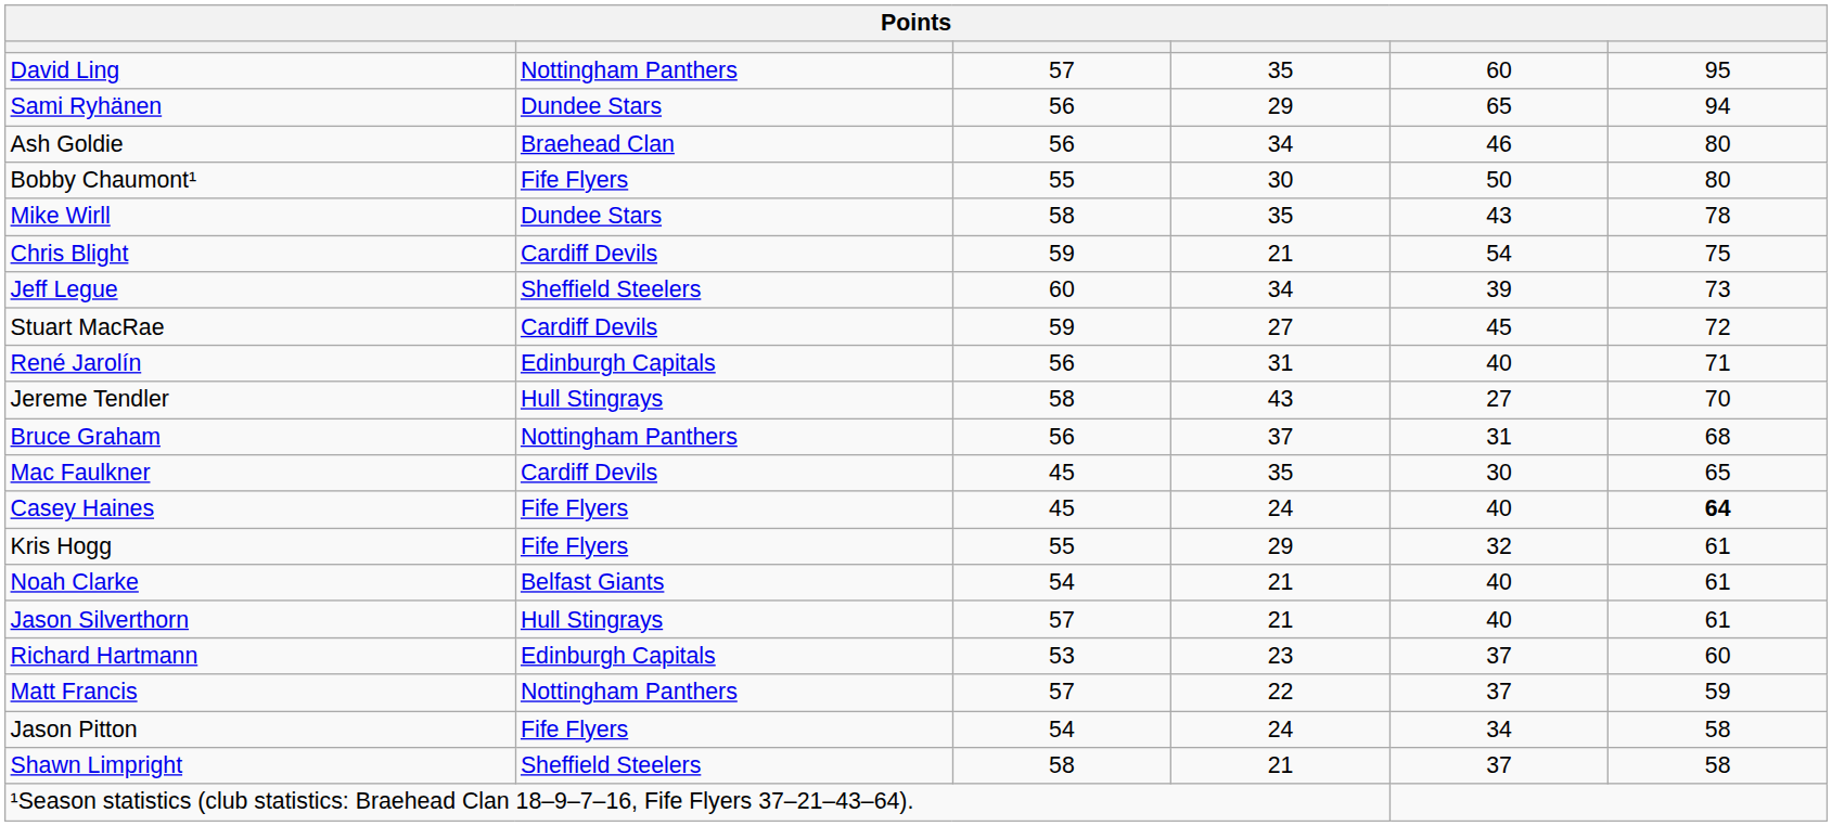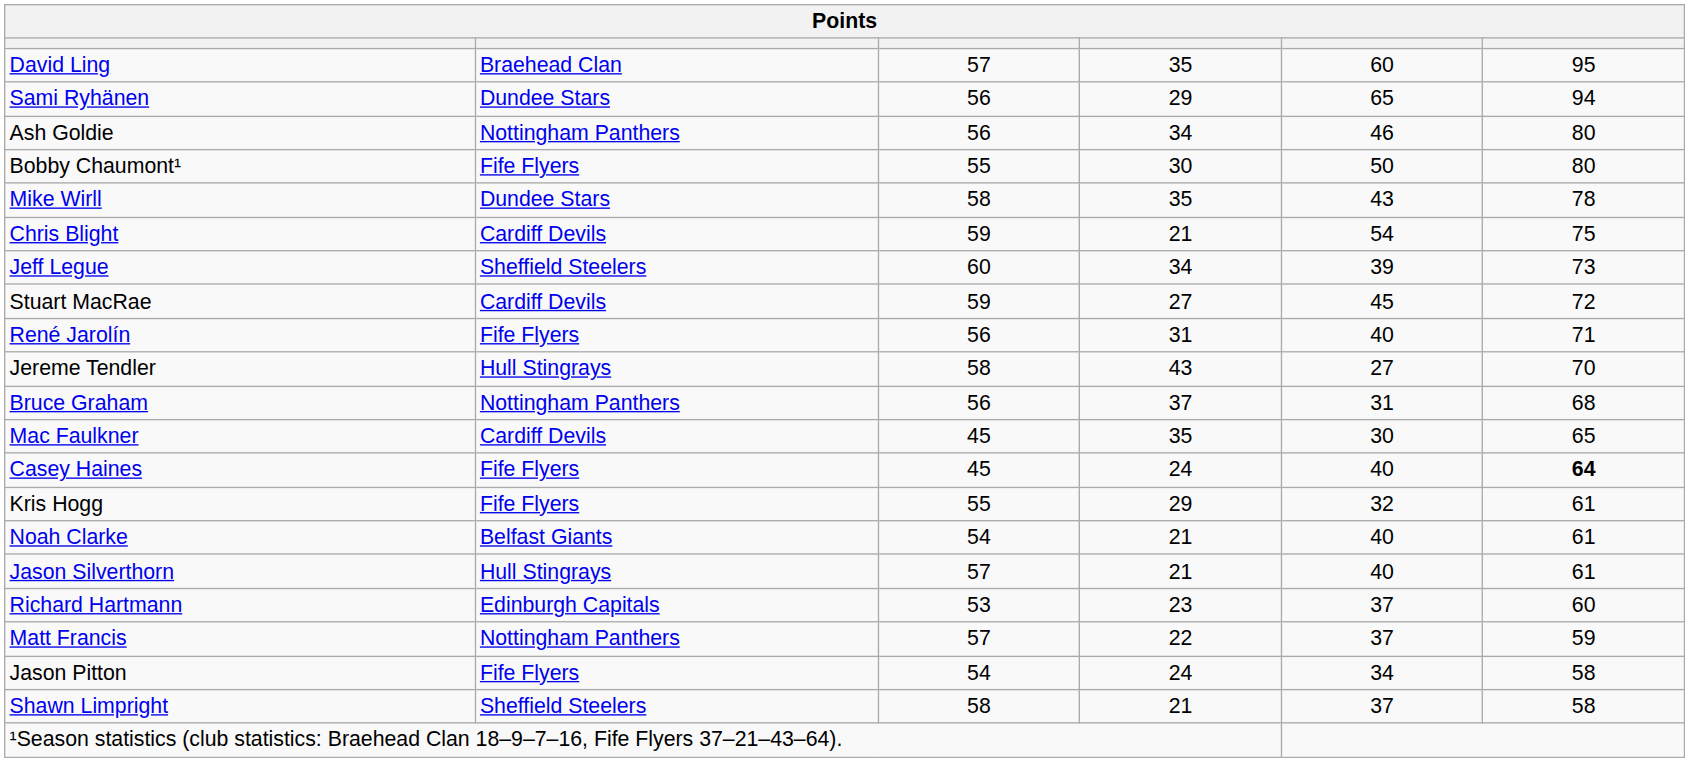 <table class="wikitable collapsible" style="width: 100%">
 <tr>
 <th colspan=6>Points</th>
 </tr>
 <tr>
 <th width="28%"></th>
 <th width="24%"></th>
 <th width="12%"></th>
 <th width="12%"></th>
 <th width="12%"></th>
 <th width="12%"></th>
 </tr>
 <tr align=center>
 <td align=left> <a href='#'>David Ling</a></td>
-<td align=left><a href='#'>Nottingham Panthers</a></td>
+<td align=left><a href='#'>Braehead Clan</a></td>
 <td>57</td>
 <td>35</td>
 <td>60</td>
 <td>95</td>
 </tr>
 <tr align=center>
 <td align=left> <a href='#'>Sami Ryhänen</a></td>
 <td align=left><a href='#'>Dundee Stars</a></td>
 <td>56</td>
 <td>29</td>
 <td>65</td>
 <td>94</td>
 </tr>
 <tr align=center>
 <td align=left> Ash Goldie</td>
-<td align=left><a href='#'>Braehead Clan</a></td>
+<td align=left><a href='#'>Nottingham Panthers</a></td>
 <td>56</td>
 <td>34</td>
 <td>46</td>
 <td>80</td>
 </tr>
 <tr align=center>
 <td align=left> Bobby Chaumont¹</td>
 <td align=left><a href='#'>Fife Flyers</a></td>
 <td>55</td>
 <td>30</td>
 <td>50</td>
 <td>80</td>
 </tr>
 <tr align=center>
 <td align=left> <a href='#'>Mike Wirll</a></td>
 <td align=left><a href='#'>Dundee Stars</a></td>
 <td>58</td>
 <td>35</td>
 <td>43</td>
 <td>78</td>
 </tr>
 <tr align=center>
 <td align=left> <a href='#'>Chris Blight</a></td>
 <td align=left><a href='#'>Cardiff Devils</a></td>
 <td>59</td>
 <td>21</td>
 <td>54</td>
 <td>75</td>
 </tr>
 <tr align=center>
 <td align=left> <a href='#'>Jeff Legue</a></td>
 <td align=left><a href='#'>Sheffield Steelers</a></td>
 <td>60</td>
 <td>34</td>
 <td>39</td>
 <td>73</td>
 </tr>
 <tr align=center>
 <td align=left> Stuart MacRae</td>
 <td align=left><a href='#'>Cardiff Devils</a></td>
 <td>59</td>
 <td>27</td>
 <td>45</td>
 <td>72</td>
 </tr>
 <tr align=center>
 <td align=left> <a href='#'>René Jarolín</a></td>
-<td align=left><a href='#'>Edinburgh Capitals</a></td>
+<td align=left><a href='#'>Fife Flyers</a></td>
 <td>56</td>
 <td>31</td>
 <td>40</td>
 <td>71</td>
 </tr>
 <tr align=center>
 <td align=left> Jereme Tendler</td>
 <td align=left><a href='#'>Hull Stingrays</a></td>
 <td>58</td>
 <td>43</td>
 <td>27</td>
 <td>70</td>
 </tr>
 <tr align=center>
 <td align=left> <a href='#'>Bruce Graham</a></td>
 <td align=left><a href='#'>Nottingham Panthers</a></td>
 <td>56</td>
 <td>37</td>
 <td>31</td>
 <td>68</td>
 </tr>
 <tr align=center>
 <td align=left> <a href='#'>Mac Faulkner</a></td>
 <td align=left><a href='#'>Cardiff Devils</a></td>
 <td>45</td>
 <td>35</td>
 <td>30</td>
 <td>65</td>
 </tr>
 <tr align=center>
 <td align=left> <a href='#'>Casey Haines</a></td>
 <td align=left><a href='#'>Fife Flyers</a></td>
 <td>45</td>
 <td>24</td>
 <td>40</td>
 <td><strong>64</strong></td>
 </tr>
 <tr align=center>
 <td align=left> Kris Hogg</td>
 <td align=left><a href='#'>Fife Flyers</a></td>
 <td>55</td>
 <td>29</td>
 <td>32</td>
 <td>61</td>
 </tr>
 <tr align=center>
 <td align=left> <a href='#'>Noah Clarke</a></td>
 <td align=left><a href='#'>Belfast Giants</a></td>
 <td>54</td>
 <td>21</td>
 <td>40</td>
 <td>61</td>
 </tr>
 <tr align=center>
 <td align=left> <a href='#'>Jason Silverthorn</a></td>
 <td align=left><a href='#'>Hull Stingrays</a></td>
 <td>57</td>
 <td>21</td>
 <td>40</td>
 <td>61</td>
 </tr>
 <tr align=center>
 <td align=left> <a href='#'>Richard Hartmann</a></td>
 <td align=left><a href='#'>Edinburgh Capitals</a></td>
 <td>53</td>
 <td>23</td>
 <td>37</td>
 <td>60</td>
 </tr>
 <tr align=center>
 <td align=left> <a href='#'>Matt Francis</a></td>
 <td align=left><a href='#'>Nottingham Panthers</a></td>
 <td>57</td>
 <td>22</td>
 <td>37</td>
 <td>59</td>
 </tr>
 <tr align=center>
 <td align=left> Jason Pitton</td>
 <td align=left><a href='#'>Fife Flyers</a></td>
 <td>54</td>
 <td>24</td>
 <td>34</td>
 <td>58</td>
 </tr>
 <tr align=center>
 <td align=left> <a href='#'>Shawn Limpright</a></td>
 <td align=left><a href='#'>Sheffield Steelers</a></td>
 <td>58</td>
 <td>21</td>
 <td>37</td>
 <td>58</td>
 </tr>
 <tr>
 <td colspan=4><span>¹Season statistics (club statistics: Braehead Clan 18–9–7–16, Fife Flyers 37–21–43–64).</span></td>
 </tr>
 </table>
